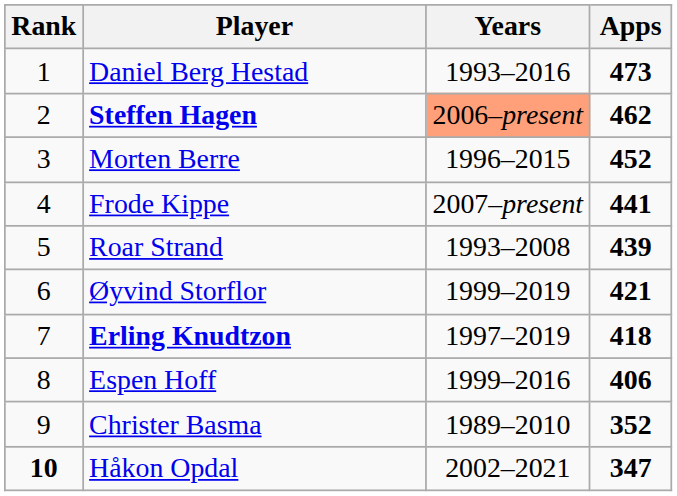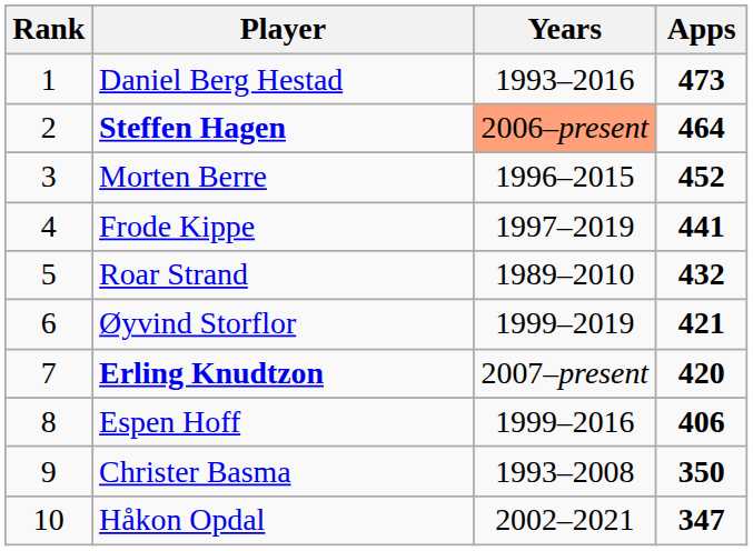 <table class="wikitable sortable" style="text-align:center">
 <tr>
 <th style="width:20px" abbr="Position">Rank</th>
 <th style="width:190px;">Player</th>
 <th>Years</th>
 <th style="width:40px" abbr="Appearances">Apps</th>
 </tr>
 <tr>
 <td>1</td>
 <td style="text-align:left;"> <a href='#'>Daniel Berg Hestad</a></td>
 <td>1993–2016</td>
 <td><strong>473</strong></td>
 </tr>
 <tr>
 <td>2</td>
 <td style="text-align:left;"> <strong><a href='#'>Steffen Hagen</a></strong></td>
 <td style="background: lightsalmon;">2006–<em>present</em></td>
-<td><strong>462</strong></td>
+<td><strong>464</strong></td>
 </tr>
 <tr>
 <td>3</td>
 <td style="text-align:left;"> <a href='#'>Morten Berre</a></td>
 <td>1996–2015</td>
 <td><strong>452</strong></td>
 </tr>
 <tr>
 <td>4</td>
 <td style="text-align:left;"> <a href='#'>Frode Kippe</a></td>
-<td>2007–<em>present</em></td>
+<td>1997–2019</td>
 <td><strong>441</strong></td>
 </tr>
 <tr>
 <td>5</td>
 <td style="text-align:left;"> <a href='#'>Roar Strand</a></td>
-<td>1993–2008</td>
-<td><strong>439</strong></td>
+<td>1989–2010</td>
+<td><strong>432</strong></td>
 </tr>
 <tr>
 <td>6</td>
 <td style="text-align:left;"> <a href='#'>Øyvind Storflor</a></td>
 <td>1999–2019</td>
 <td><strong>421</strong></td>
 </tr>
 <tr>
 <td>7</td>
 <td style="text-align:left;"> <strong><a href='#'>Erling Knudtzon</a></strong></td>
-<td>1997–2019</td>
-<td><strong>418</strong></td>
+<td>2007–<em>present</em></td>
+<td><strong>420</strong></td>
 </tr>
 <tr>
 <td>8</td>
 <td style="text-align:left;"> <a href='#'>Espen Hoff</a></td>
 <td>1999–2016</td>
 <td><strong>406</strong></td>
 </tr>
 <tr>
 <td>9</td>
 <td style="text-align:left;"> <a href='#'>Christer Basma</a></td>
-<td>1989–2010</td>
-<td><strong>352</strong></td>
+<td>1993–2008</td>
+<td><strong>350</strong></td>
 </tr>
 <tr>
-<td><strong>10</strong></td>
+<td>10</td>
 <td style="text-align:left;"> <a href='#'>Håkon Opdal</a></td>
 <td>2002–2021</td>
 <td><strong>347</strong></td>
 </tr>
 </table>
